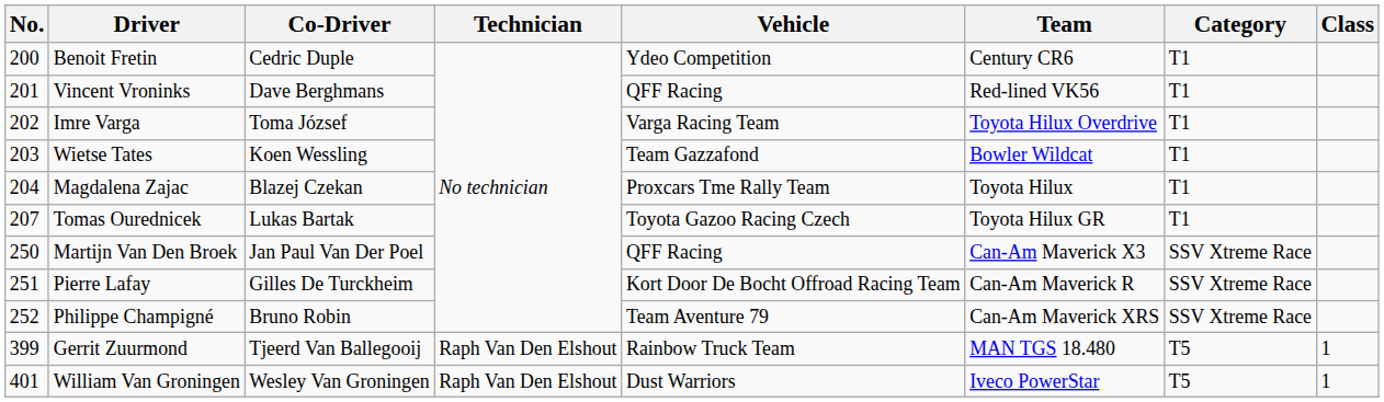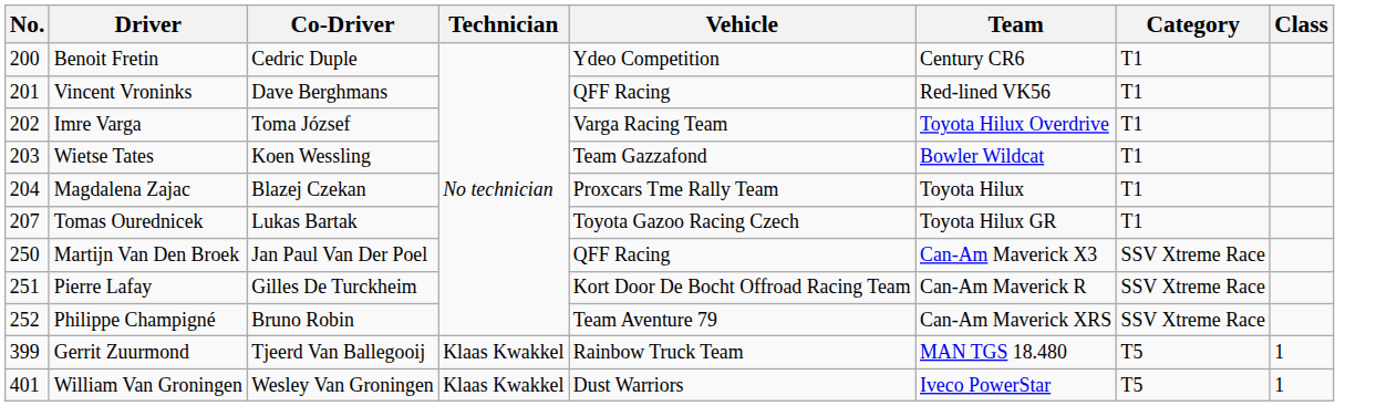 <table class="wikitable sortable" style="font-size:85%;">
 <tr>
 <th><big>No.</big></th>
 <th><big>Driver</big></th>
 <th><big>Co-Driver</big></th>
 <th><big>Technician</big></th>
 <th><big>Vehicle</big></th>
 <th><big>Team</big></th>
 <th><big>Category</big></th>
 <th><big>Class</big></th>
 </tr>
 <tr>
 <td>200</td>
 <td> Benoit Fretin</td>
 <td> Cedric Duple</td>
 <td rowspan="9"><em>No technician</em></td>
 <td>Ydeo Competition</td>
 <td>Century CR6</td>
 <td>T1</td>
 <td></td>
 </tr>
 <tr>
 <td>201</td>
 <td> Vincent Vroninks</td>
 <td> Dave Berghmans</td>
 <td>QFF Racing</td>
 <td>Red-lined VK56</td>
 <td>T1</td>
 <td></td>
 </tr>
 <tr>
 <td>202</td>
 <td> Imre Varga</td>
 <td> Toma József</td>
 <td>Varga Racing Team</td>
 <td><a href='#'>Toyota Hilux Overdrive</a></td>
 <td>T1</td>
 <td></td>
 </tr>
 <tr>
 <td>203</td>
 <td> Wietse Tates</td>
 <td> Koen Wessling</td>
 <td>Team Gazzafond</td>
 <td><a href='#'>Bowler Wildcat</a></td>
 <td>T1</td>
 <td></td>
 </tr>
 <tr>
 <td>204</td>
 <td> Magdalena Zajac</td>
 <td> Blazej Czekan</td>
 <td>Proxcars Tme Rally Team</td>
 <td>Toyota Hilux</td>
 <td>T1</td>
 <td></td>
 </tr>
 <tr>
 <td>207</td>
 <td> Tomas Ourednicek</td>
 <td> Lukas Bartak</td>
 <td>Toyota Gazoo Racing Czech</td>
 <td>Toyota Hilux GR</td>
 <td>T1</td>
 <td></td>
 </tr>
 <tr>
 <td>250</td>
 <td> Martijn Van Den Broek</td>
 <td> Jan Paul Van Der Poel</td>
 <td>QFF Racing</td>
 <td><a href='#'>Can-Am</a> Maverick X3</td>
 <td>SSV Xtreme Race</td>
 <td></td>
 </tr>
 <tr>
 <td>251</td>
 <td> Pierre Lafay</td>
 <td> Gilles De Turckheim</td>
 <td>Kort Door De Bocht Offroad Racing Team</td>
 <td>Can-Am Maverick R</td>
 <td>SSV Xtreme Race</td>
 <td></td>
 </tr>
 <tr>
 <td>252</td>
 <td> Philippe Champigné</td>
 <td> Bruno Robin</td>
 <td>Team Aventure 79</td>
 <td>Can-Am Maverick XRS</td>
 <td>SSV Xtreme Race</td>
 <td></td>
 </tr>
 <tr>
 <td>399</td>
 <td> Gerrit Zuurmond</td>
 <td> Tjeerd Van Ballegooij</td>
-<td> Raph Van Den Elshout</td>
+<td> Klaas Kwakkel</td>
 <td>Rainbow Truck Team</td>
 <td><a href='#'>MAN TGS</a> 18.480</td>
 <td>T5</td>
 <td>1</td>
 </tr>
 <tr>
 <td>401</td>
 <td> William Van Groningen</td>
 <td> Wesley Van Groningen</td>
-<td> Raph Van Den Elshout</td>
+<td> Klaas Kwakkel</td>
 <td>Dust Warriors</td>
 <td><a href='#'>Iveco PowerStar</a></td>
 <td>T5</td>
 <td>1</td>
 </tr>
 </table>
